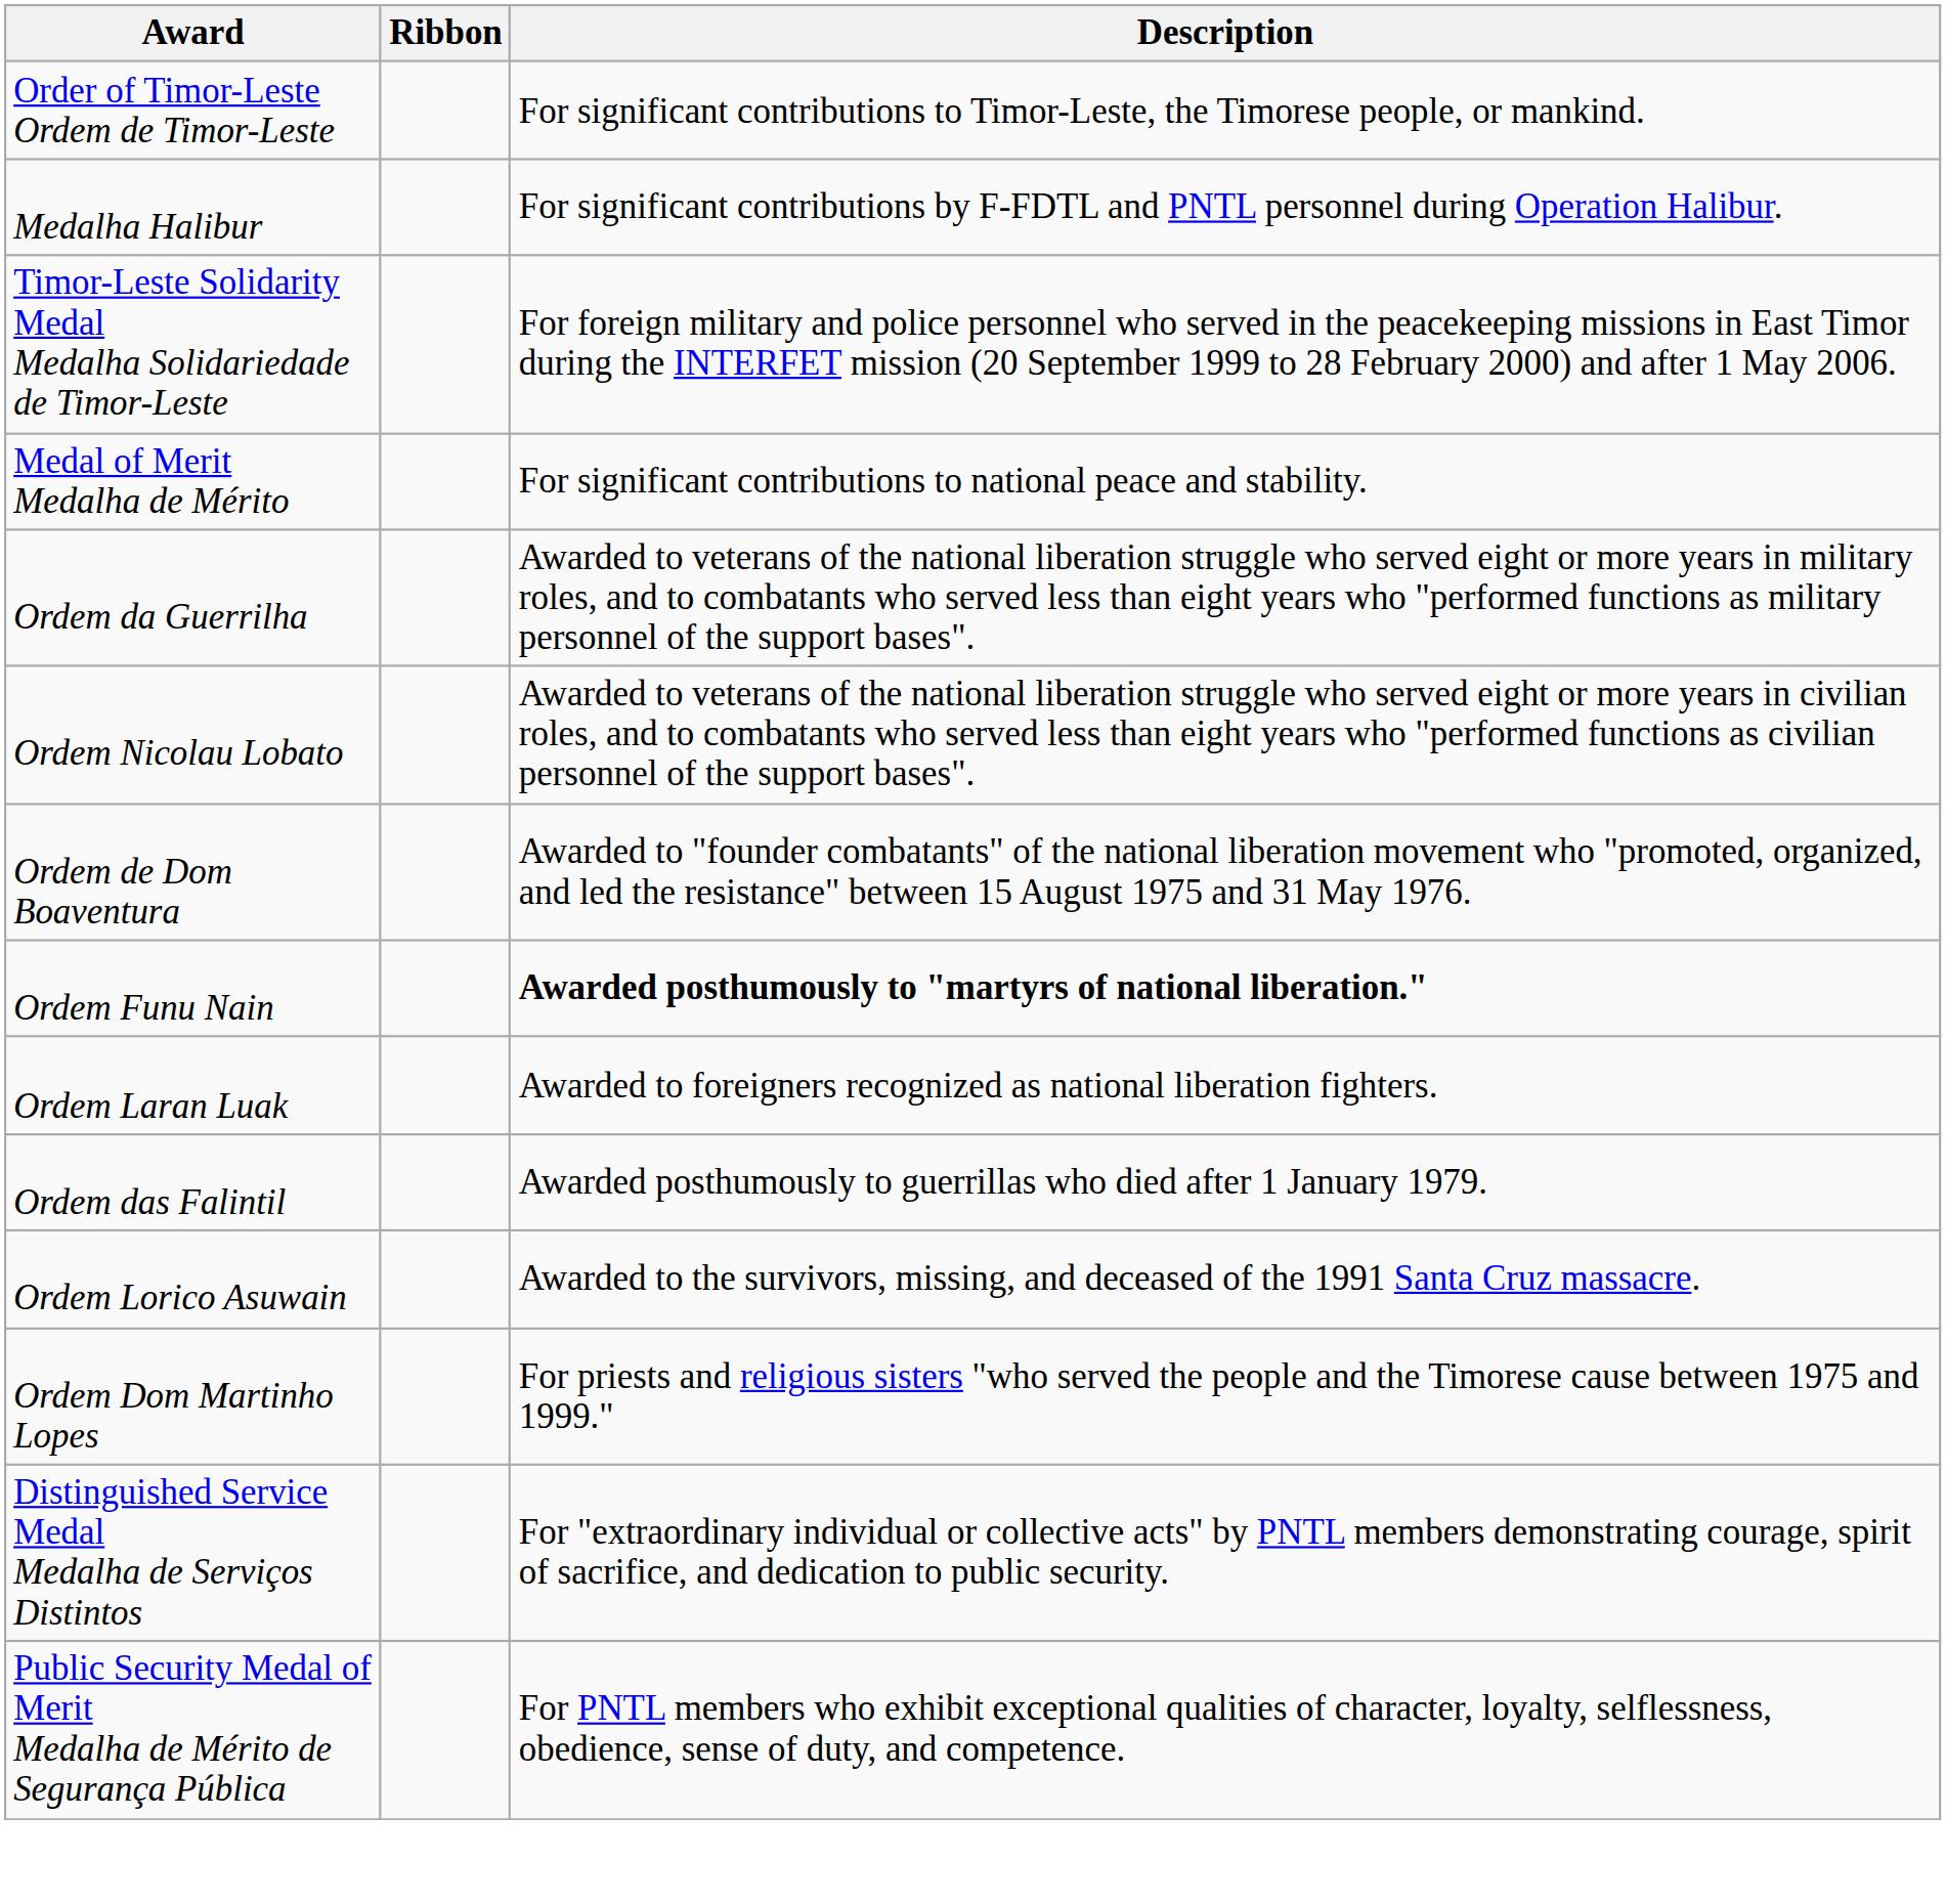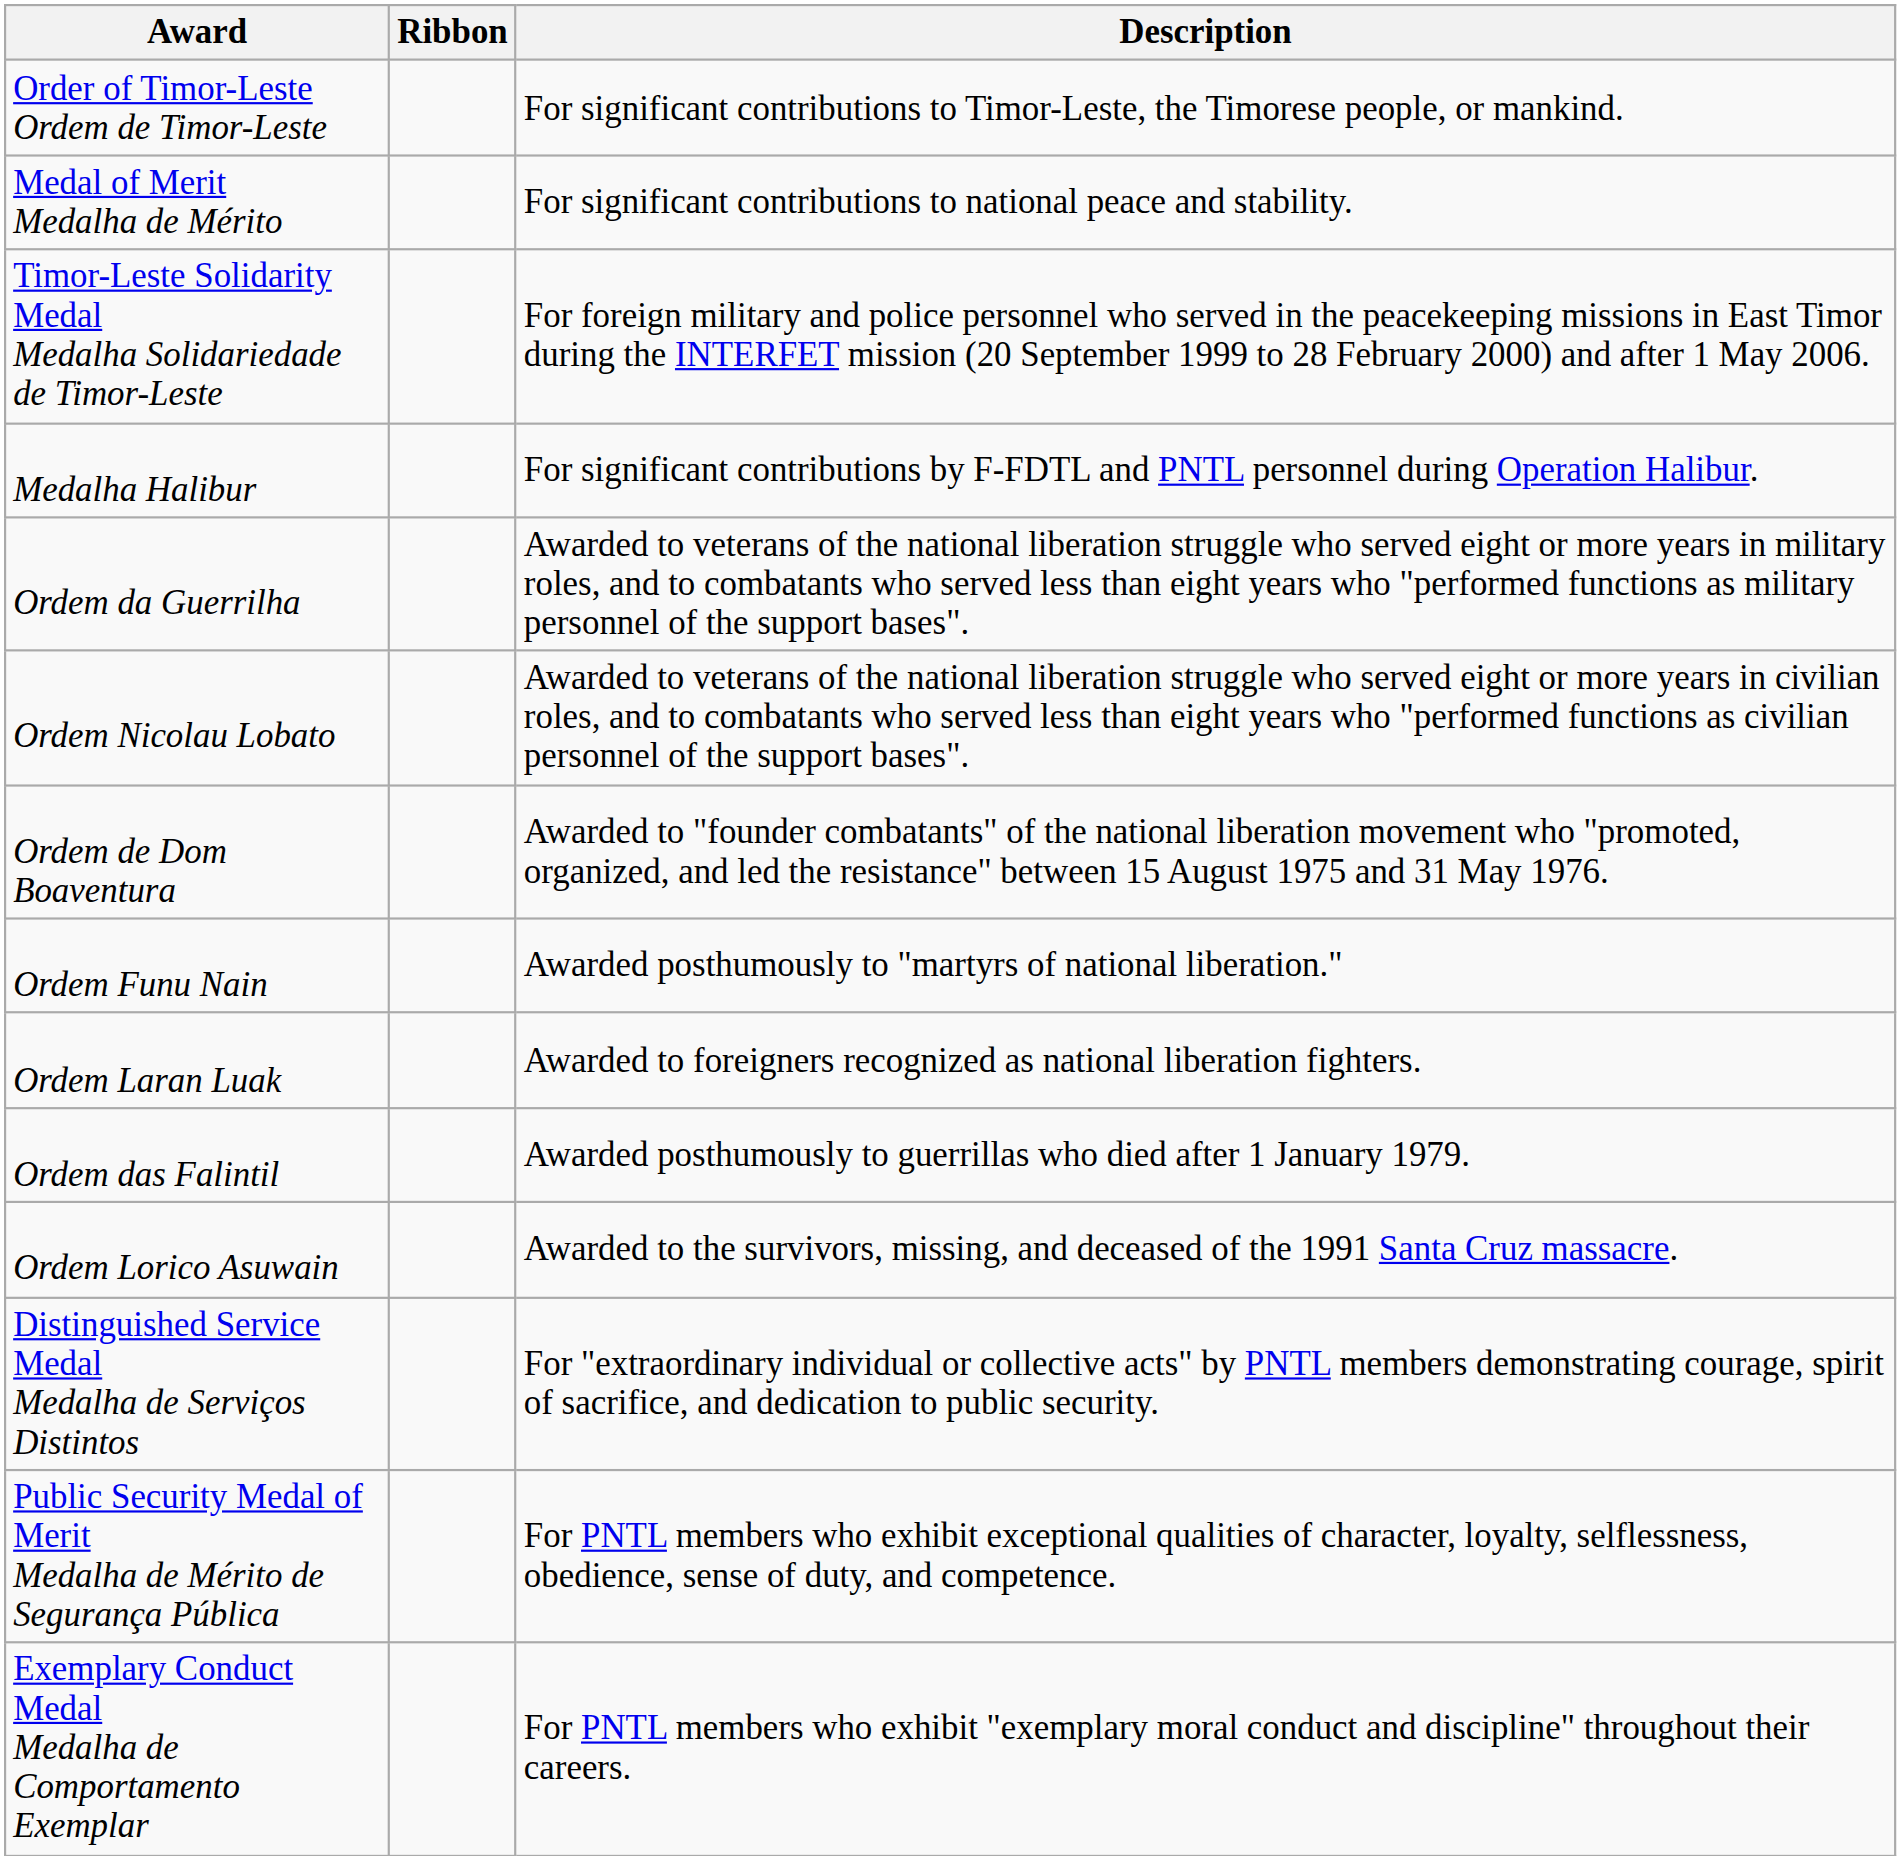 <table class="wikitable sortable defaultcenter col1left">
 <tr>
 <th>Award</th>
 <th>Ribbon</th>
 <th>Description</th>
 </tr>
 <tr>
 <td><a href='#'>Order of Timor-Leste</a><br><em>Ordem de Timor-Leste</em></td>
 <td></td>
 <td>For significant contributions to Timor-Leste, the Timorese people, or mankind.</td>
 </tr>
 <tr>
-<td><br><em>Medalha Halibur</em></td>
+<td><a href='#'>Medal of Merit</a><br><em>Medalha de Mérito</em></td>
 <td></td>
-<td>For significant contributions by F-FDTL and <a href='#'>PNTL</a> personnel during <a href='#'>Operation Halibur</a>.</td>
+<td>For significant contributions to national peace and stability.</td>
 </tr>
 <tr>
 <td><a href='#'>Timor-Leste Solidarity Medal</a><br><em>Medalha Solidariedade de Timor-Leste</em></td>
 <td></td>
 <td>For foreign military and police personnel who served in the peacekeeping missions in East Timor during the <a href='#'>INTERFET</a> mission (20 September 1999 to 28 February 2000) and after 1 May 2006.</td>
 </tr>
 <tr>
-<td><a href='#'>Medal of Merit</a><br><em>Medalha de Mérito</em></td>
+<td><br><em>Medalha Halibur</em></td>
 <td></td>
-<td>For significant contributions to national peace and stability.</td>
+<td>For significant contributions by F-FDTL and <a href='#'>PNTL</a> personnel during <a href='#'>Operation Halibur</a>.</td>
 </tr>
 <tr>
 <td><br><em>Ordem da Guerrilha</em></td>
 <td></td>
 <td>Awarded to veterans of the national liberation struggle who served eight or more years in military roles, and to combatants who served less than eight years who "performed functions as military personnel of the support bases".</td>
 </tr>
 <tr>
 <td><br><em>Ordem Nicolau Lobato</em></td>
 <td></td>
 <td>Awarded to veterans of the national liberation struggle who served eight or more years in civilian roles, and to combatants who served less than eight years who "performed functions as civilian personnel of the support bases".</td>
 </tr>
 <tr>
 <td><br><em>Ordem de Dom Boaventura</em></td>
 <td></td>
 <td>Awarded to "founder combatants" of the national liberation movement who "promoted, organized, and led the resistance" between 15 August 1975 and 31 May 1976.</td>
 </tr>
 <tr>
 <td><br><em>Ordem Funu Nain</em></td>
 <td></td>
-<td><strong>Awarded posthumously to "martyrs of national liberation."</strong></td>
+<td>Awarded posthumously to "martyrs of national liberation."</td>
 </tr>
 <tr>
 <td><br><em>Ordem Laran Luak</em></td>
 <td></td>
 <td>Awarded to foreigners recognized as national liberation fighters.</td>
 </tr>
 <tr>
 <td><br><em>Ordem das Falintil</em></td>
 <td></td>
 <td>Awarded posthumously to guerrillas who died after 1 January 1979.</td>
 </tr>
 <tr>
 <td><br><em>Ordem Lorico Asuwain</em></td>
 <td></td>
 <td>Awarded to the survivors, missing, and deceased of the 1991 <a href='#'>Santa Cruz massacre</a>.</td>
 </tr>
 <tr>
-<td><br><em>Ordem Dom Martinho Lopes</em></td>
-<td></td>
-<td>For priests and <a href='#'>religious sisters</a> "who served the people and the Timorese cause between 1975 and 1999."</td>
-</tr>
-<tr>
 <td><a href='#'>Distinguished Service Medal</a><br><em>Medalha de Serviços Distintos</em></td>
 <td></td>
 <td>For "extraordinary individual or collective acts" by <a href='#'>PNTL</a> members demonstrating courage, spirit of sacrifice, and dedication to public security.</td>
 </tr>
 <tr>
 <td><a href='#'>Public Security Medal of Merit</a><br><em>Medalha de Mérito de Segurança Pública</em></td>
 <td></td>
 <td>For <a href='#'>PNTL</a> members who exhibit exceptional qualities of character, loyalty, selflessness, obedience, sense of duty, and competence.</td>
 </tr>
+<tr>
+<td><a href='#'>Exemplary Conduct Medal</a><br><em>Medalha de Comportamento Exemplar</em></td>
+<td></td>
+<td>For <a href='#'>PNTL</a> members who exhibit "exemplary moral conduct and discipline" throughout their careers.</td>
+</tr>
 </table>
